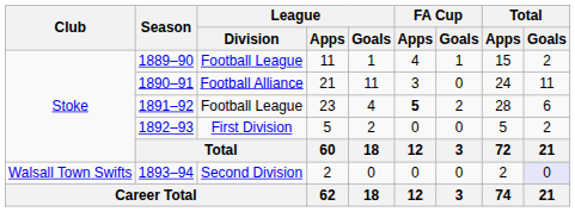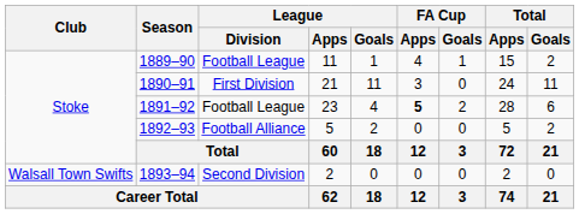 <table class="wikitable" style="text-align: center;">
 <tr>
 <th rowspan="2">Club</th>
 <th rowspan="2">Season</th>
 <th colspan="3">League</th>
 <th colspan="2">FA Cup</th>
 <th colspan="2">Total</th>
 </tr>
 <tr>
 <th>Division</th>
 <th>Apps</th>
 <th>Goals</th>
 <th>Apps</th>
 <th>Goals</th>
 <th>Apps</th>
 <th>Goals</th>
 </tr>
 <tr>
 <td rowspan="5"><a href='#'>Stoke</a></td>
 <td><a href='#'>1889–90</a></td>
 <td><a href='#'>Football League</a></td>
 <td>11</td>
 <td>1</td>
 <td>4</td>
 <td>1</td>
 <td>15</td>
 <td>2</td>
 </tr>
 <tr>
 <td><a href='#'>1890–91</a></td>
-<td><a href='#'>Football Alliance</a></td>
+<td><a href='#'>First Division</a></td>
 <td>21</td>
 <td>11</td>
 <td>3</td>
 <td>0</td>
 <td>24</td>
 <td>11</td>
 </tr>
 <tr>
 <td><a href='#'>1891–92</a></td>
 <td>Football League</td>
 <td>23</td>
 <td>4</td>
 <td><strong>5</strong></td>
 <td>2</td>
 <td>28</td>
 <td>6</td>
 </tr>
 <tr>
 <td><a href='#'>1892–93</a></td>
-<td><a href='#'>First Division</a></td>
+<td><a href='#'>Football Alliance</a></td>
 <td>5</td>
 <td>2</td>
 <td>0</td>
 <td>0</td>
 <td>5</td>
 <td>2</td>
 </tr>
 <tr>
 <th colspan=2>Total</th>
 <th>60</th>
 <th>18</th>
 <th>12</th>
 <th>3</th>
 <th>72</th>
 <th>21</th>
 </tr>
 <tr>
 <td><a href='#'>Walsall Town Swifts</a></td>
 <td><a href='#'>1893–94</a></td>
 <td><a href='#'>Second Division</a></td>
 <td>2</td>
 <td>0</td>
 <td>0</td>
 <td>0</td>
 <td>2</td>
-<td style="background: lavender;">0</td>
+<td>0</td>
 </tr>
 <tr>
 <th colspan="3">Career Total</th>
 <th>62</th>
 <th>18</th>
 <th>12</th>
 <th>3</th>
 <th>74</th>
 <th>21</th>
 </tr>
 </table>
